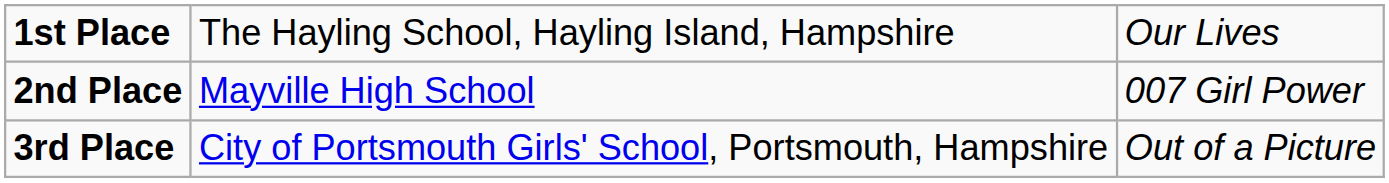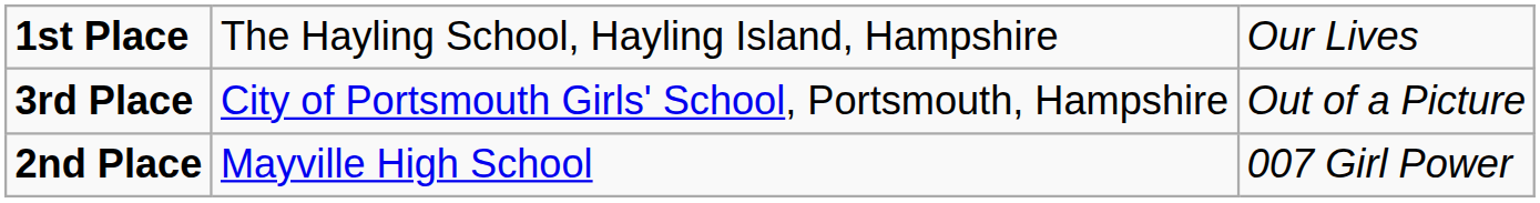 <table class="wikitable">
 <tr>
 <td><strong>1st Place</strong></td>
 <td>The Hayling School, Hayling Island, Hampshire</td>
 <td><em>Our Lives</em></td>
 </tr>
 <tr>
+<td><strong>3rd Place</strong></td>
+<td><a href='#'>City of Portsmouth Girls' School</a>, Portsmouth, Hampshire</td>
+<td><em> Out of a Picture</em></td>
+</tr>
+<tr>
 <td><strong>2nd Place</strong></td>
 <td><a href='#'>Mayville High School</a></td>
 <td><em>007 Girl Power</em></td>
 </tr>
-<tr>
-<td><strong>3rd Place</strong></td>
-<td><a href='#'>City of Portsmouth Girls' School</a>, Portsmouth, Hampshire</td>
-<td><em> Out of a Picture</em></td>
-</tr>
 </table>
